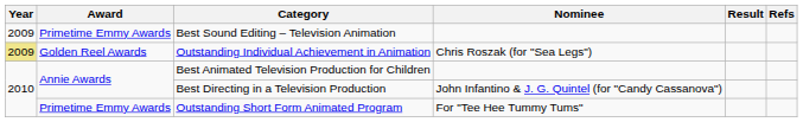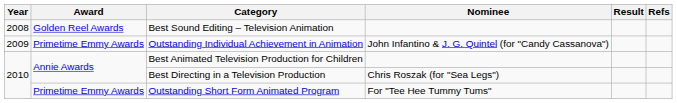 <table class="wikitable">
 <tr>
 <th>Year</th>
 <th>Award</th>
 <th>Category</th>
 <th>Nominee</th>
 <th>Result</th>
 <th>Refs</th>
 </tr>
 <tr>
-<td>2009</td>
-<td><a href='#'>Primetime Emmy Awards</a></td>
+<td>2008</td>
+<td><a href='#'>Golden Reel Awards</a></td>
 <td>Best Sound Editing – Television Animation</td>
 <td></td>
 <td></td>
 <td style="text-align:center;"></td>
 </tr>
 <tr>
-<td style="background: khaki;">2009</td>
-<td><a href='#'>Golden Reel Awards</a></td>
+<td>2009</td>
+<td><a href='#'>Primetime Emmy Awards</a></td>
 <td><a href='#'>Outstanding Individual Achievement in Animation</a></td>
-<td>Chris Roszak (for "Sea Legs")</td>
+<td>John Infantino & <a href='#'>J. G. Quintel</a> (for "Candy Cassanova")</td>
 <td></td>
 <td style="text-align:center;"></td>
 </tr>
 <tr>
 <td rowspan="3">2010</td>
 <td rowspan="2"><a href='#'>Annie Awards</a></td>
 <td>Best Animated Television Production for Children</td>
 <td></td>
 <td></td>
 <td style="text-align:center;"></td>
 </tr>
 <tr>
 <td>Best Directing in a Television Production</td>
-<td>John Infantino & <a href='#'>J. G. Quintel</a> (for "Candy Cassanova")</td>
+<td>Chris Roszak (for "Sea Legs")</td>
 <td></td>
 <td style="text-align:center;"></td>
 </tr>
 <tr>
 <td><a href='#'>Primetime Emmy Awards</a></td>
 <td><a href='#'>Outstanding Short Form Animated Program</a></td>
 <td>For "Tee Hee Tummy Tums"</td>
 <td></td>
 <td></td>
 </tr>
 </table>
